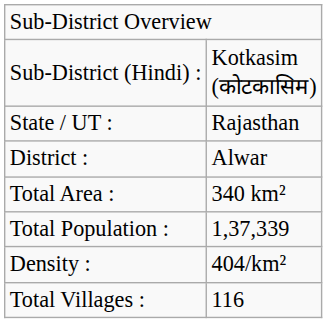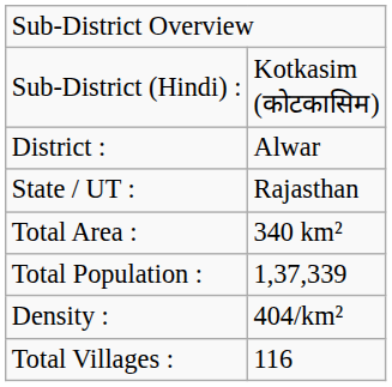 <table class="wikitable">
 <tr>
 <td colspan="2">Sub-District Overview</td>
 </tr>
 <tr>
 <td>Sub-District (Hindi) :</td>
 <td>Kotkasim<br>(कोटकासिम)</td>
 </tr>
 <tr>
+<td>District :</td>
+<td>Alwar</td>
+</tr>
+<tr>
 <td>State / UT :</td>
 <td>Rajasthan</td>
-</tr>
-<tr>
-<td>District :</td>
-<td>Alwar</td>
 </tr>
 <tr>
 <td>Total Area :</td>
 <td>340 km²</td>
 </tr>
 <tr>
 <td>Total Population :</td>
 <td>1,37,339</td>
 </tr>
 <tr>
 <td>Density :</td>
 <td>404/km²</td>
 </tr>
 <tr>
 <td>Total Villages :</td>
 <td>116</td>
 </tr>
 </table>
